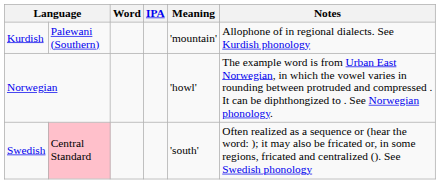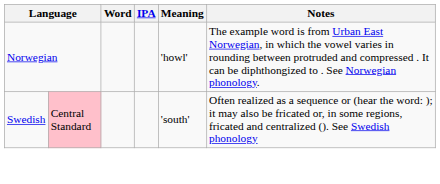 <table class="wikitable" style="clear: both;">
 <tr>
 <th colspan="2">Language</th>
 <th>Word</th>
 <th><a href='#'>IPA</a></th>
 <th>Meaning</th>
 <th>Notes</th>
-</tr>
-<tr>
-<td><a href='#'>Kurdish</a></td>
-<td><a href='#'>Palewani (Southern)</a></td>
-<td></td>
-<td></td>
-<td>'mountain'</td>
-<td>Allophone of  in regional dialects. See <a href='#'>Kurdish phonology</a></td>
 </tr>
 <tr>
 <td colspan="2"><a href='#'>Norwegian</a></td>
 <td></td>
 <td></td>
 <td>'howl'</td>
 <td>The example word is from <a href='#'>Urban East Norwegian</a>, in which the vowel varies in rounding between protruded  and compressed . It can be diphthongized to . See <a href='#'>Norwegian phonology</a>.</td>
 </tr>
 <tr>
 <td><a href='#'>Swedish</a></td>
 <td style="background: pink;">Central Standard</td>
 <td></td>
 <td></td>
 <td>'south'</td>
 <td>Often realized as a sequence  or  (hear the word: ); it may also be fricated  or, in some regions, fricated and centralized (). See <a href='#'>Swedish phonology</a></td>
 </tr>
 </table>
